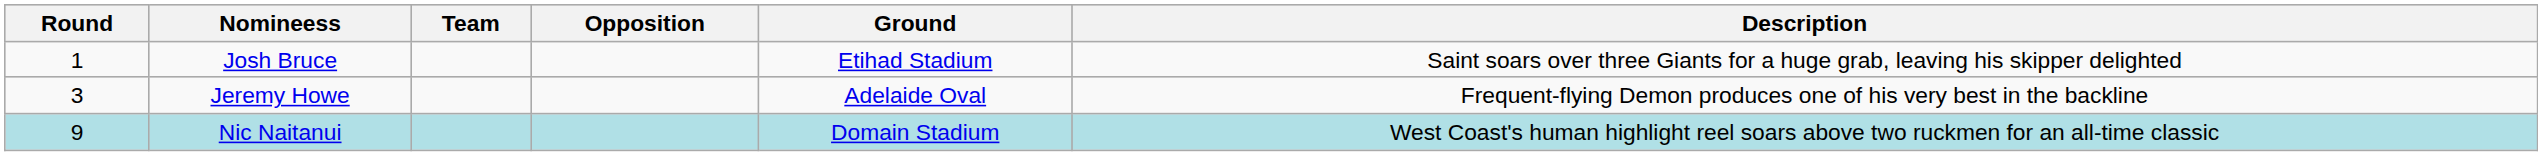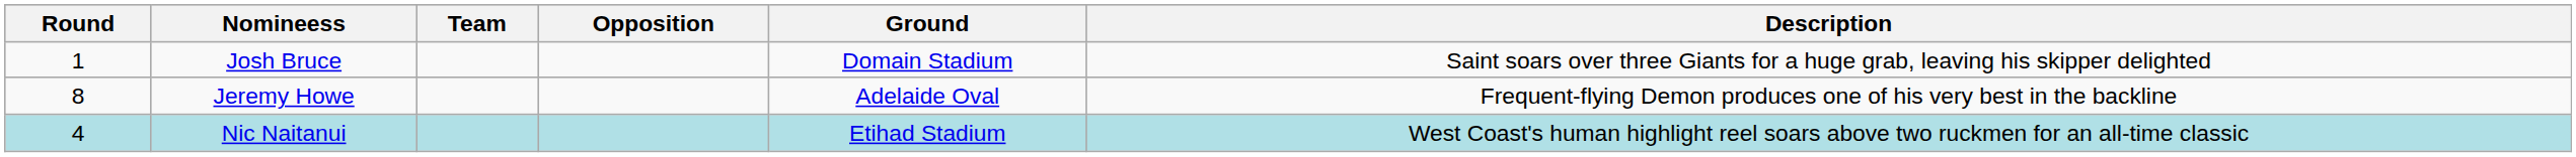 <table class="wikitable" style="font-size:89%; text-align:center; width:100%;">
 <tr>
 <th>Round</th>
 <th>Nomineess</th>
 <th>Team</th>
 <th>Opposition</th>
 <th>Ground</th>
 <th>Description</th>
 </tr>
 <tr>
 <td>1</td>
 <td><a href='#'>Josh Bruce</a></td>
 <td></td>
 <td></td>
-<td><a href='#'>Etihad Stadium</a></td>
+<td><a href='#'>Domain Stadium</a></td>
 <td>Saint soars over three Giants for a huge grab, leaving his skipper delighted</td>
 </tr>
 <tr>
-<td>3</td>
+<td>8</td>
 <td><a href='#'>Jeremy Howe</a></td>
 <td></td>
 <td></td>
 <td><a href='#'>Adelaide Oval</a></td>
 <td>Frequent-flying Demon produces one of his very best in the backline</td>
 </tr>
 <tr style="background:#b0e0e6;">
-<td>9</td>
+<td>4</td>
 <td><a href='#'>Nic Naitanui</a></td>
 <td></td>
 <td></td>
-<td><a href='#'>Domain Stadium</a></td>
+<td><a href='#'>Etihad Stadium</a></td>
 <td>West Coast's human highlight reel soars above two ruckmen for an all-time classic</td>
 </tr>
 </table>
